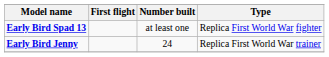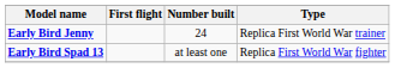 <table class="wikitable" align=center style="font-size:90%;">
 <tr>
 </tr>
 <tr style="background:#efefef;">
 <th>Model name</th>
 <th>First flight</th>
 <th>Number built</th>
 <th>Type</th>
 </tr>
 <tr>
+<td align=left><strong><a href='#'>Early Bird Jenny</a></strong></td>
+<td align=center></td>
+<td align=center>24</td>
+<td align=left>Replica First World War <a href='#'>trainer</a></td>
+</tr>
+<tr>
 <td align=left><strong><a href='#'>Early Bird Spad 13</a></strong></td>
 <td align=center></td>
 <td align=center>at least one</td>
 <td align=left>Replica <a href='#'>First World War</a> <a href='#'>fighter</a></td>
 </tr>
 <tr>
-<td align=left><strong><a href='#'>Early Bird Jenny</a></strong></td>
-<td align=center></td>
-<td align=center>24</td>
-<td align=left>Replica First World War <a href='#'>trainer</a></td>
-</tr>
-<tr>
 </tr>
 </table>
